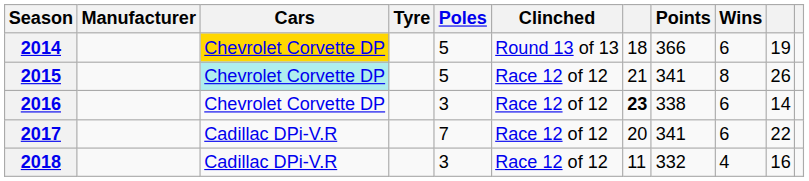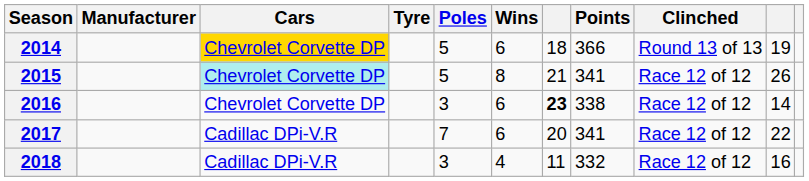 <table class="wikitable">
 <tr>
 <th>Season</th>
 <th>Manufacturer</th>
 <th>Cars</th>
 <th>Tyre</th>
 <th><a href='#'>Poles</a></th>
-<th>Clinched</th>
+<th>Wins</th>
 <th></th>
 <th>Points</th>
-<th>Wins</th>
+<th>Clinched</th>
 <th></th>
 <th></th>
 </tr>
 <tr>
 <th><a href='#'>2014</a></th>
 <td></td>
 <td style="background: gold;"><a href='#'>Chevrolet Corvette DP</a></td>
 <td></td>
 <td>5</td>
-<td><a href='#'>Round 13</a> of 13</td>
+<td>6</td>
 <td>18</td>
 <td>366</td>
-<td>6</td>
+<td><a href='#'>Round 13</a> of 13</td>
 <td>19</td>
 <td></td>
 </tr>
 <tr>
 <th><a href='#'>2015</a></th>
 <td></td>
 <td style="background: paleturquoise;"><a href='#'>Chevrolet Corvette DP</a></td>
 <td></td>
 <td>5</td>
-<td><a href='#'>Race 12</a> of 12</td>
+<td>8</td>
 <td>21</td>
 <td>341</td>
-<td>8</td>
+<td><a href='#'>Race 12</a> of 12</td>
 <td>26</td>
 <td></td>
 </tr>
 <tr>
 <th><a href='#'>2016</a></th>
 <td></td>
 <td><a href='#'>Chevrolet Corvette DP</a></td>
 <td></td>
 <td>3</td>
-<td><a href='#'>Race 12</a> of 12</td>
+<td>6</td>
 <td><strong>23</strong></td>
 <td>338</td>
-<td>6</td>
+<td><a href='#'>Race 12</a> of 12</td>
 <td>14</td>
 <td></td>
 </tr>
 <tr>
 <th><a href='#'>2017</a></th>
 <td></td>
 <td><a href='#'>Cadillac DPi-V.R</a></td>
 <td></td>
 <td>7</td>
-<td><a href='#'>Race 12</a> of 12</td>
+<td>6</td>
 <td>20</td>
 <td>341</td>
-<td>6</td>
+<td><a href='#'>Race 12</a> of 12</td>
 <td>22</td>
 <td></td>
 </tr>
 <tr>
 <th><a href='#'>2018</a></th>
 <td></td>
 <td><a href='#'>Cadillac DPi-V.R</a></td>
 <td></td>
 <td>3</td>
-<td><a href='#'>Race 12</a> of 12</td>
+<td>4</td>
 <td>11</td>
 <td>332</td>
-<td>4</td>
+<td><a href='#'>Race 12</a> of 12</td>
 <td>16</td>
 <td></td>
 </tr>
 </table>
